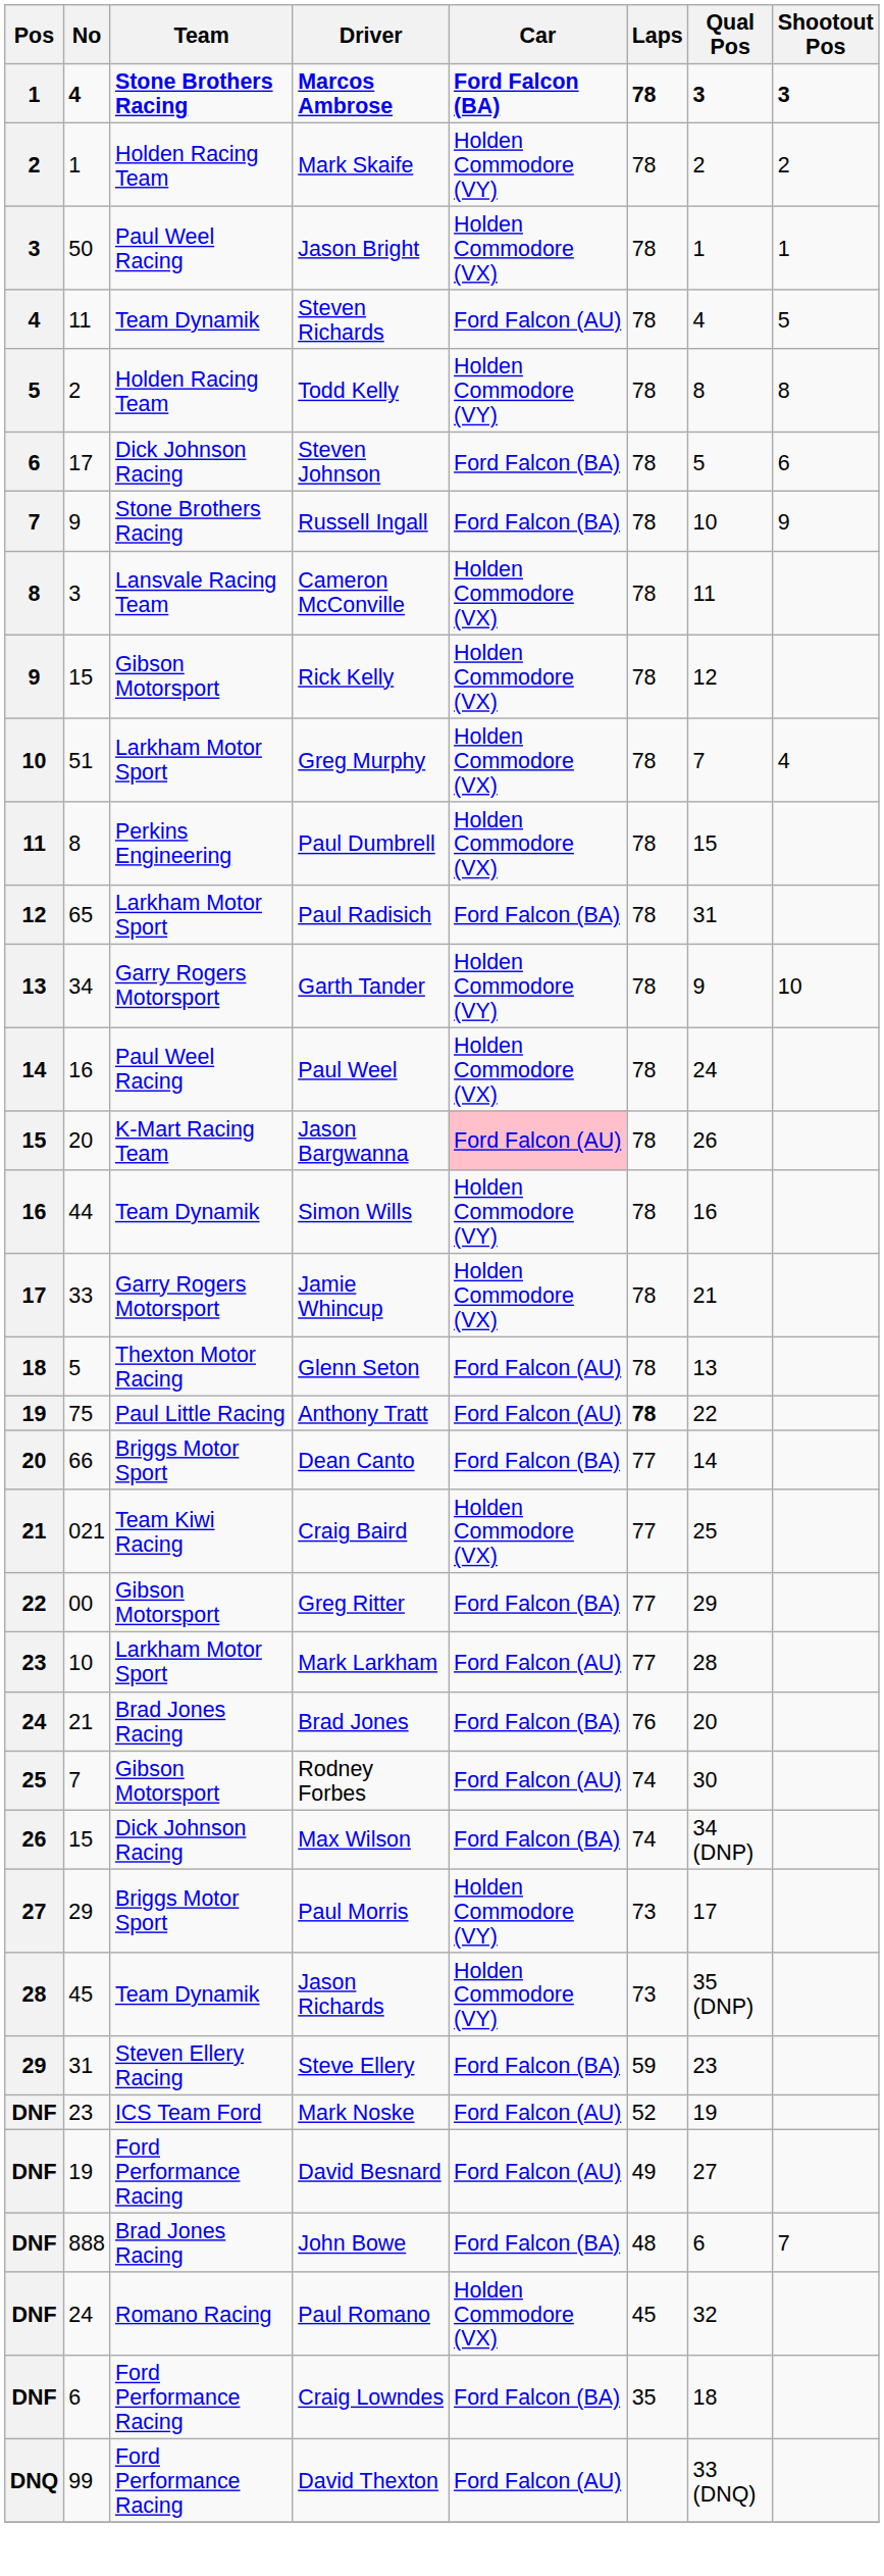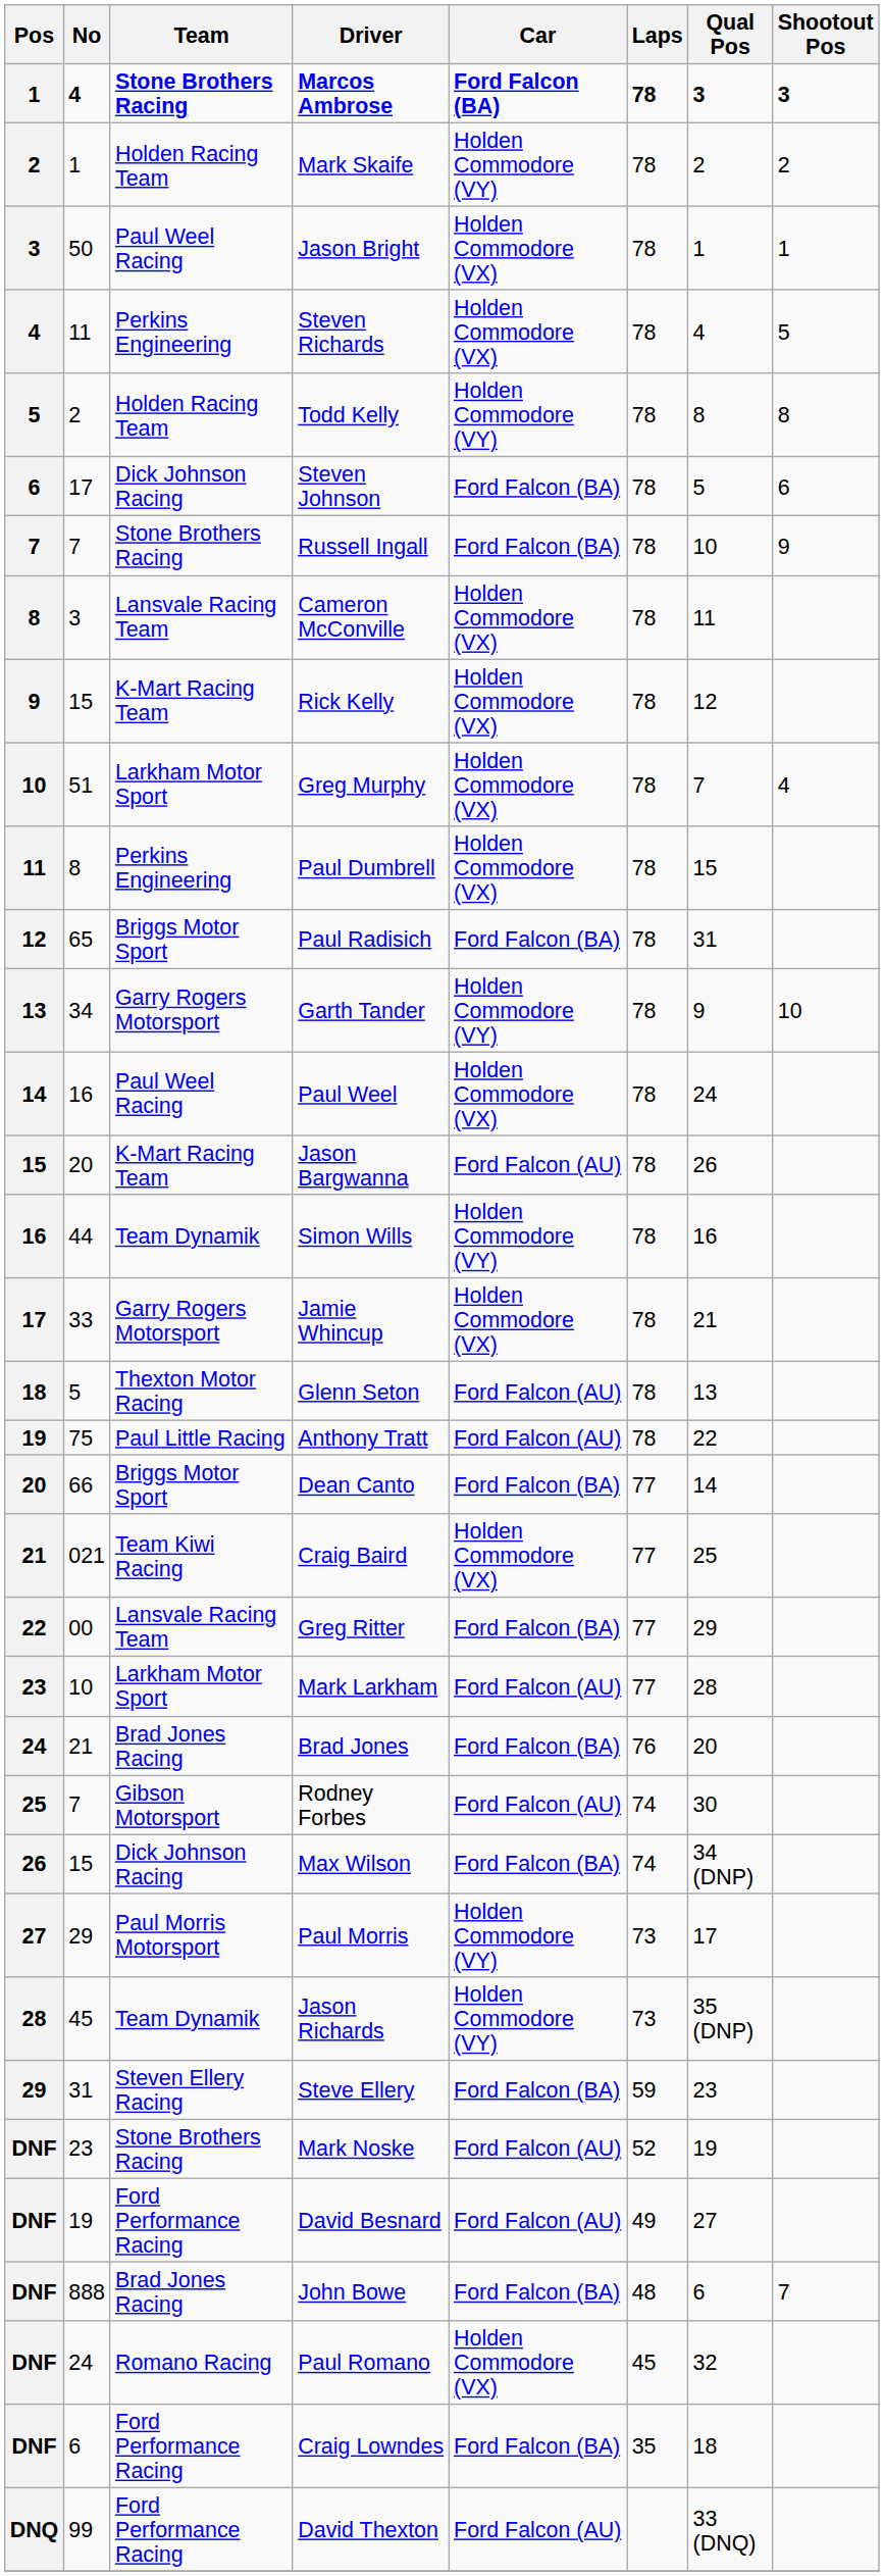 <table class="wikitable" style="font-size: 95%;">
 <tr>
 <th>Pos</th>
 <th>No</th>
 <th>Team</th>
 <th>Driver</th>
 <th>Car</th>
 <th>Laps</th>
 <th>Qual<br>Pos</th>
 <th>Shootout<br>Pos</th>
 </tr>
 <tr style="font-weight:bold">
 <th>1</th>
 <td>4</td>
 <td><a href='#'>Stone Brothers Racing</a></td>
 <td> <a href='#'>Marcos Ambrose</a></td>
 <td><a href='#'>Ford Falcon (BA)</a></td>
 <td>78</td>
 <td>3</td>
 <td>3</td>
 </tr>
 <tr>
 <th>2</th>
 <td>1</td>
 <td><a href='#'>Holden Racing Team</a></td>
 <td> <a href='#'>Mark Skaife</a></td>
 <td><a href='#'>Holden Commodore (VY)</a></td>
 <td>78</td>
 <td>2</td>
 <td>2</td>
 </tr>
 <tr>
 <th>3</th>
 <td>50</td>
 <td><a href='#'>Paul Weel Racing</a></td>
 <td> <a href='#'>Jason Bright</a></td>
 <td><a href='#'>Holden Commodore (VX)</a></td>
 <td>78</td>
 <td>1</td>
 <td>1</td>
 </tr>
 <tr>
 <th>4</th>
 <td>11</td>
-<td><a href='#'>Team Dynamik</a></td>
+<td><a href='#'>Perkins Engineering</a></td>
 <td> <a href='#'>Steven Richards</a></td>
-<td><a href='#'>Ford Falcon (AU)</a></td>
+<td><a href='#'>Holden Commodore (VX)</a></td>
 <td>78</td>
 <td>4</td>
 <td>5</td>
 </tr>
 <tr>
 <th>5</th>
 <td>2</td>
 <td><a href='#'>Holden Racing Team</a></td>
 <td> <a href='#'>Todd Kelly</a></td>
 <td><a href='#'>Holden Commodore (VY)</a></td>
 <td>78</td>
 <td>8</td>
 <td>8</td>
 </tr>
 <tr>
 <th>6</th>
 <td>17</td>
 <td><a href='#'>Dick Johnson Racing</a></td>
 <td> <a href='#'>Steven Johnson</a></td>
 <td><a href='#'>Ford Falcon (BA)</a></td>
 <td>78</td>
 <td>5</td>
 <td>6</td>
 </tr>
 <tr>
 <th>7</th>
-<td>9</td>
+<td>7</td>
 <td><a href='#'>Stone Brothers Racing</a></td>
 <td> <a href='#'>Russell Ingall</a></td>
 <td><a href='#'>Ford Falcon (BA)</a></td>
 <td>78</td>
 <td>10</td>
 <td>9</td>
 </tr>
 <tr>
 <th>8</th>
 <td>3</td>
 <td><a href='#'>Lansvale Racing Team</a></td>
 <td> <a href='#'>Cameron McConville</a></td>
 <td><a href='#'>Holden Commodore (VX)</a></td>
 <td>78</td>
 <td>11</td>
 <td></td>
 </tr>
 <tr>
 <th>9</th>
 <td>15</td>
-<td><a href='#'>Gibson Motorsport</a></td>
+<td><a href='#'>K-Mart Racing Team</a></td>
 <td> <a href='#'>Rick Kelly</a></td>
 <td><a href='#'>Holden Commodore (VX)</a></td>
 <td>78</td>
 <td>12</td>
 <td></td>
 </tr>
 <tr>
 <th>10</th>
 <td>51</td>
 <td><a href='#'>Larkham Motor Sport</a></td>
 <td> <a href='#'>Greg Murphy</a></td>
 <td><a href='#'>Holden Commodore (VX)</a></td>
 <td>78</td>
 <td>7</td>
 <td>4</td>
 </tr>
 <tr>
 <th>11</th>
 <td>8</td>
 <td><a href='#'>Perkins Engineering</a></td>
 <td> <a href='#'>Paul Dumbrell</a></td>
 <td><a href='#'>Holden Commodore (VX)</a></td>
 <td>78</td>
 <td>15</td>
 <td></td>
 </tr>
 <tr>
 <th>12</th>
 <td>65</td>
-<td><a href='#'>Larkham Motor Sport</a></td>
+<td><a href='#'>Briggs Motor Sport</a></td>
 <td> <a href='#'>Paul Radisich</a></td>
 <td><a href='#'>Ford Falcon (BA)</a></td>
 <td>78</td>
 <td>31</td>
 <td></td>
 </tr>
 <tr>
 <th>13</th>
 <td>34</td>
 <td><a href='#'>Garry Rogers Motorsport</a></td>
 <td> <a href='#'>Garth Tander</a></td>
 <td><a href='#'>Holden Commodore (VY)</a></td>
 <td>78</td>
 <td>9</td>
 <td>10</td>
 </tr>
 <tr>
 <th>14</th>
 <td>16</td>
 <td><a href='#'>Paul Weel Racing</a></td>
 <td> <a href='#'>Paul Weel</a></td>
 <td><a href='#'>Holden Commodore (VX)</a></td>
 <td>78</td>
 <td>24</td>
 <td></td>
 </tr>
 <tr>
 <th>15</th>
 <td>20</td>
 <td><a href='#'>K-Mart Racing Team</a></td>
 <td> <a href='#'>Jason Bargwanna</a></td>
-<td style="background: pink;"><a href='#'>Ford Falcon (AU)</a></td>
+<td><a href='#'>Ford Falcon (AU)</a></td>
 <td>78</td>
 <td>26</td>
 <td></td>
 </tr>
 <tr>
 <th>16</th>
 <td>44</td>
 <td><a href='#'>Team Dynamik</a></td>
 <td> <a href='#'>Simon Wills</a></td>
 <td><a href='#'>Holden Commodore (VY)</a></td>
 <td>78</td>
 <td>16</td>
 <td></td>
 </tr>
 <tr>
 <th>17</th>
 <td>33</td>
 <td><a href='#'>Garry Rogers Motorsport</a></td>
 <td> <a href='#'>Jamie Whincup</a></td>
 <td><a href='#'>Holden Commodore (VX)</a></td>
 <td>78</td>
 <td>21</td>
 <td></td>
 </tr>
 <tr>
 <th>18</th>
 <td>5</td>
 <td><a href='#'>Thexton Motor Racing</a></td>
 <td> <a href='#'>Glenn Seton</a></td>
 <td><a href='#'>Ford Falcon (AU)</a></td>
 <td>78</td>
 <td>13</td>
 <td></td>
 </tr>
 <tr>
 <th>19</th>
 <td>75</td>
 <td><a href='#'>Paul Little Racing</a></td>
 <td> <a href='#'>Anthony Tratt</a></td>
 <td><a href='#'>Ford Falcon (AU)</a></td>
-<td><strong>78</strong></td>
+<td>78</td>
 <td>22</td>
 <td></td>
 </tr>
 <tr>
 <th>20</th>
 <td>66</td>
 <td><a href='#'>Briggs Motor Sport</a></td>
 <td> <a href='#'>Dean Canto</a></td>
 <td><a href='#'>Ford Falcon (BA)</a></td>
 <td>77</td>
 <td>14</td>
 <td></td>
 </tr>
 <tr>
 <th>21</th>
 <td>021</td>
 <td><a href='#'>Team Kiwi Racing</a></td>
 <td> <a href='#'>Craig Baird</a></td>
 <td><a href='#'>Holden Commodore (VX)</a></td>
 <td>77</td>
 <td>25</td>
 <td></td>
 </tr>
 <tr>
 <th>22</th>
 <td>00</td>
-<td><a href='#'>Gibson Motorsport</a></td>
+<td><a href='#'>Lansvale Racing Team</a></td>
 <td> <a href='#'>Greg Ritter</a></td>
 <td><a href='#'>Ford Falcon (BA)</a></td>
 <td>77</td>
 <td>29</td>
 <td></td>
 </tr>
 <tr>
 <th>23</th>
 <td>10</td>
 <td><a href='#'>Larkham Motor Sport</a></td>
 <td> <a href='#'>Mark Larkham</a></td>
 <td><a href='#'>Ford Falcon (AU)</a></td>
 <td>77</td>
 <td>28</td>
 <td></td>
 </tr>
 <tr>
 <th>24</th>
 <td>21</td>
 <td><a href='#'>Brad Jones Racing</a></td>
 <td> <a href='#'>Brad Jones</a></td>
 <td><a href='#'>Ford Falcon (BA)</a></td>
 <td>76</td>
 <td>20</td>
 <td></td>
 </tr>
 <tr>
 <th>25</th>
 <td>7</td>
 <td><a href='#'>Gibson Motorsport</a></td>
 <td> Rodney Forbes</td>
 <td><a href='#'>Ford Falcon (AU)</a></td>
 <td>74</td>
 <td>30</td>
 <td></td>
 </tr>
 <tr>
 <th>26</th>
 <td>15</td>
 <td><a href='#'>Dick Johnson Racing</a></td>
 <td> <a href='#'>Max Wilson</a></td>
 <td><a href='#'>Ford Falcon (BA)</a></td>
 <td>74</td>
 <td>34 (DNP)</td>
 <td></td>
 </tr>
 <tr>
 <th>27</th>
 <td>29</td>
-<td><a href='#'>Briggs Motor Sport</a></td>
+<td><a href='#'>Paul Morris Motorsport</a></td>
 <td> <a href='#'>Paul Morris</a></td>
 <td><a href='#'>Holden Commodore (VY)</a></td>
 <td>73</td>
 <td>17</td>
 <td></td>
 </tr>
 <tr>
 <th>28</th>
 <td>45</td>
 <td><a href='#'>Team Dynamik</a></td>
 <td> <a href='#'>Jason Richards</a></td>
 <td><a href='#'>Holden Commodore (VY)</a></td>
 <td>73</td>
 <td>35 (DNP)</td>
 <td></td>
 </tr>
 <tr>
 <th>29</th>
 <td>31</td>
 <td><a href='#'>Steven Ellery Racing</a></td>
 <td> <a href='#'>Steve Ellery</a></td>
 <td><a href='#'>Ford Falcon (BA)</a></td>
 <td>59</td>
 <td>23</td>
 <td></td>
 </tr>
 <tr>
 <th>DNF</th>
 <td>23</td>
-<td><a href='#'>ICS Team Ford</a></td>
+<td><a href='#'>Stone Brothers Racing</a></td>
 <td> <a href='#'>Mark Noske</a></td>
 <td><a href='#'>Ford Falcon (AU)</a></td>
 <td>52</td>
 <td>19</td>
 <td></td>
 </tr>
 <tr>
 <th>DNF</th>
 <td>19</td>
 <td><a href='#'>Ford Performance Racing</a></td>
 <td> <a href='#'>David Besnard</a></td>
 <td><a href='#'>Ford Falcon (AU)</a></td>
 <td>49</td>
 <td>27</td>
 <td></td>
 </tr>
 <tr>
 <th>DNF</th>
 <td>888</td>
 <td><a href='#'>Brad Jones Racing</a></td>
 <td> <a href='#'>John Bowe</a></td>
 <td><a href='#'>Ford Falcon (BA)</a></td>
 <td>48</td>
 <td>6</td>
 <td>7</td>
 </tr>
 <tr>
 <th>DNF</th>
 <td>24</td>
 <td><a href='#'>Romano Racing</a></td>
 <td> <a href='#'>Paul Romano</a></td>
 <td><a href='#'>Holden Commodore (VX)</a></td>
 <td>45</td>
 <td>32</td>
 <td></td>
 </tr>
 <tr>
 <th>DNF</th>
 <td>6</td>
 <td><a href='#'>Ford Performance Racing</a></td>
 <td> <a href='#'>Craig Lowndes</a></td>
 <td><a href='#'>Ford Falcon (BA)</a></td>
 <td>35</td>
 <td>18</td>
 <td></td>
 </tr>
 <tr>
 <th>DNQ</th>
 <td>99</td>
 <td><a href='#'>Ford Performance Racing</a></td>
 <td> <a href='#'>David Thexton</a></td>
 <td><a href='#'>Ford Falcon (AU)</a></td>
 <td></td>
 <td>33 (DNQ)</td>
 <td></td>
 </tr>
 <tr>
 </tr>
 </table>
